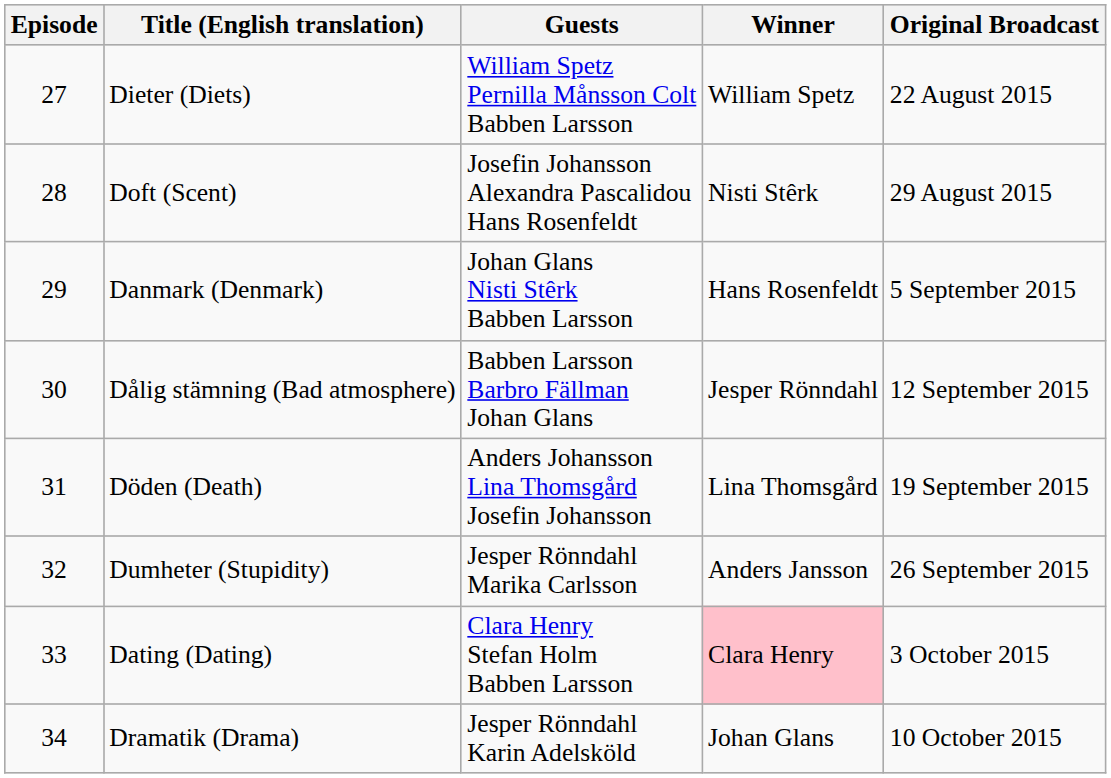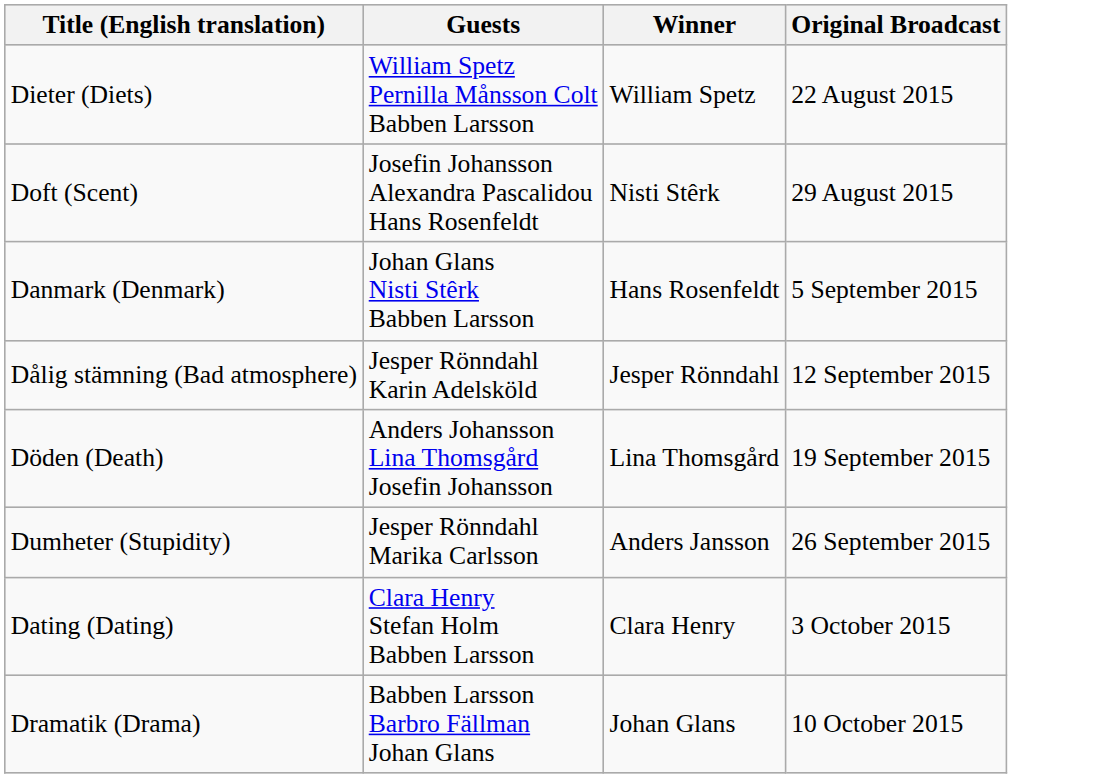 <table class="wikitable">
 <tr>
-<th style="text-align: center;">Episode</th>
 <th>Title (English translation)</th>
 <th>Guests</th>
 <th>Winner</th>
 <th>Original Broadcast</th>
 </tr>
 <tr>
-<td style="text-align: center;">27</td>
 <td>Dieter (Diets)</td>
 <td><a href='#'>William Spetz</a><br><a href='#'>Pernilla Månsson Colt</a><br>Babben Larsson</td>
 <td>William Spetz</td>
 <td>22 August 2015</td>
 </tr>
 <tr>
-<td style="text-align: center;">28</td>
 <td>Doft (Scent)</td>
 <td>Josefin Johansson<br>Alexandra Pascalidou<br>Hans Rosenfeldt</td>
 <td>Nisti Stêrk</td>
 <td>29 August 2015</td>
 </tr>
 <tr>
-<td style="text-align: center;">29</td>
 <td>Danmark (Denmark)</td>
 <td>Johan Glans<br><a href='#'>Nisti Stêrk</a><br>Babben Larsson</td>
 <td>Hans Rosenfeldt</td>
 <td>5 September 2015</td>
 </tr>
 <tr>
-<td style="text-align: center;">30</td>
 <td>Dålig stämning (Bad atmosphere)</td>
-<td>Babben Larsson<br><a href='#'>Barbro Fällman</a><br>Johan Glans</td>
+<td>Jesper Rönndahl<br>Karin Adelsköld<br></td>
 <td>Jesper Rönndahl</td>
 <td>12 September 2015</td>
 </tr>
 <tr>
-<td style="text-align: center;">31</td>
 <td>Döden (Death)</td>
 <td>Anders Johansson<br><a href='#'>Lina Thomsgård</a><br>Josefin Johansson</td>
 <td>Lina Thomsgård</td>
 <td>19 September 2015</td>
 </tr>
 <tr>
-<td style="text-align: center;">32</td>
 <td>Dumheter (Stupidity)</td>
 <td>Jesper Rönndahl<br>Marika Carlsson<br></td>
 <td>Anders Jansson</td>
 <td>26 September 2015</td>
 </tr>
 <tr>
-<td style="text-align: center;">33</td>
 <td>Dating (Dating)</td>
 <td><a href='#'>Clara Henry</a><br>Stefan Holm<br>Babben Larsson</td>
-<td style="background: pink;">Clara Henry</td>
+<td>Clara Henry</td>
 <td>3 October 2015</td>
 </tr>
 <tr>
-<td style="text-align: center;">34</td>
 <td>Dramatik (Drama)</td>
-<td>Jesper Rönndahl<br>Karin Adelsköld<br></td>
+<td>Babben Larsson<br><a href='#'>Barbro Fällman</a><br>Johan Glans</td>
 <td>Johan Glans</td>
 <td>10 October 2015</td>
 </tr>
 </table>
